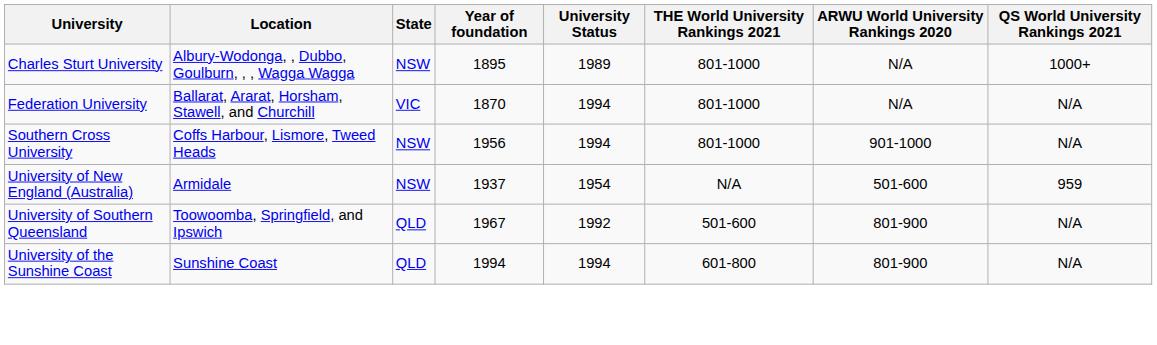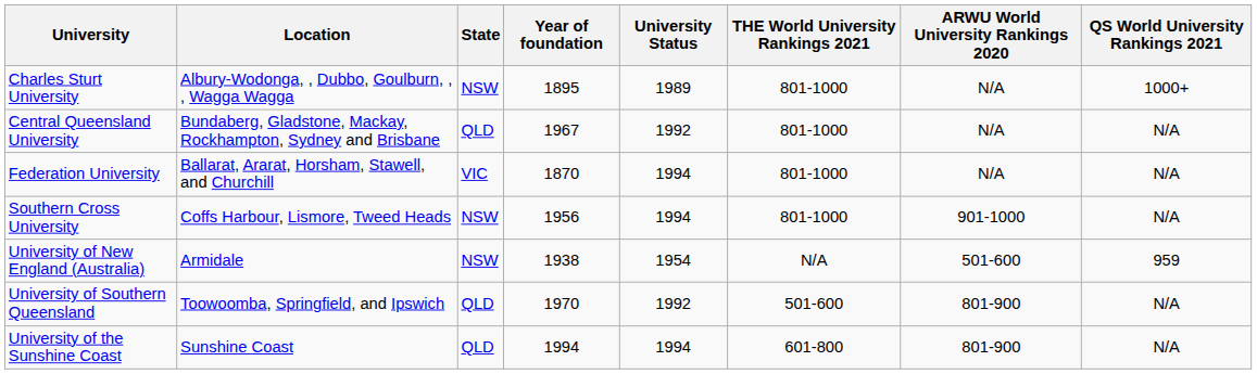 <table class="wikitable sortable" style="text-align:center;">
 <tr>
 <th>University</th>
 <th>Location</th>
 <th>State</th>
 <th>Year of foundation</th>
 <th>University Status</th>
 <th data-sort-type="number">THE World University Rankings 2021</th>
 <th data-sort-type="number">ARWU World University Rankings 2020</th>
 <th data-sort-type="number">QS World University Rankings 2021</th>
 </tr>
 <tr>
 <td align="left"><a href='#'>Charles Sturt University</a></td>
 <td align="left"><a href='#'>Albury-Wodonga</a>, , <a href='#'>Dubbo</a>, <a href='#'>Goulburn</a>, , ,  <a href='#'>Wagga Wagga</a></td>
 <td align="left"><a href='#'>NSW</a></td>
 <td>1895</td>
 <td>1989</td>
 <td>801-1000</td>
 <td>N/A</td>
 <td data-sort-value="100000">1000+</td>
+</tr>
+<tr>
+<td align="left"><a href='#'>Central Queensland University</a></td>
+<td align="left"><a href='#'>Bundaberg</a>, <a href='#'>Gladstone</a>, <a href='#'>Mackay</a>, <a href='#'>Rockhampton</a>, <a href='#'>Sydney</a> and <a href='#'>Brisbane</a></td>
+<td align="left"><a href='#'>QLD</a></td>
+<td>1967</td>
+<td>1992</td>
+<td>801-1000</td>
+<td>N/A</td>
+<td data-sort-value="100000">N/A</td>
 </tr>
 <tr>
 <td align="left"><a href='#'>Federation University</a></td>
 <td align="left"><a href='#'>Ballarat</a>, <a href='#'>Ararat</a>, <a href='#'>Horsham</a>, <a href='#'>Stawell</a>, and <a href='#'>Churchill</a></td>
 <td align="left"><a href='#'>VIC</a></td>
 <td>1870</td>
 <td>1994</td>
 <td>801-1000</td>
 <td>N/A</td>
 <td data-sort-value="100000">N/A</td>
 </tr>
 <tr>
 <td align="left"><a href='#'>Southern Cross University</a></td>
 <td align="left"><a href='#'>Coffs Harbour</a>, <a href='#'>Lismore</a>, <a href='#'>Tweed Heads</a></td>
 <td align="left"><a href='#'>NSW</a></td>
 <td>1956</td>
 <td>1994</td>
 <td>801-1000</td>
 <td>901-1000</td>
 <td data-sort-value="100000">N/A</td>
 </tr>
 <tr>
 <td align="left"><a href='#'>University of New England (Australia)</a></td>
 <td align="left"><a href='#'>Armidale</a></td>
 <td align="left"><a href='#'>NSW</a></td>
-<td>1937</td>
+<td>1938</td>
 <td>1954</td>
 <td>N/A</td>
 <td>501-600</td>
 <td>959</td>
 </tr>
 <tr>
 <td align="left"><a href='#'>University of Southern Queensland</a></td>
 <td align="left"><a href='#'>Toowoomba</a>, <a href='#'>Springfield</a>, and <a href='#'>Ipswich</a></td>
 <td align="left"><a href='#'>QLD</a></td>
-<td>1967</td>
+<td>1970</td>
 <td>1992</td>
 <td>501-600</td>
 <td>801-900</td>
 <td>N/A</td>
 </tr>
 <tr>
 <td align="left"><a href='#'>University of the Sunshine Coast</a></td>
 <td align="left"><a href='#'>Sunshine Coast</a></td>
 <td align="left"><a href='#'>QLD</a></td>
 <td>1994</td>
 <td>1994</td>
 <td>601-800</td>
 <td>801-900</td>
 <td data-sort-value="100000">N/A</td>
 </tr>
 </table>
